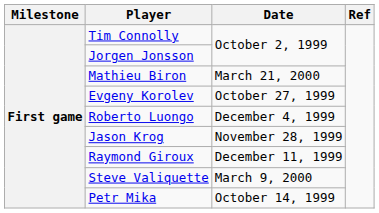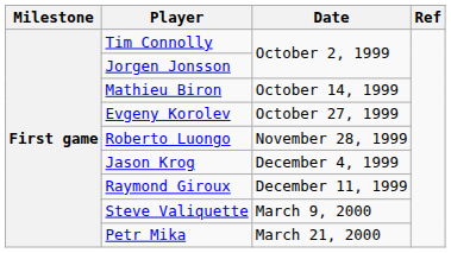 <table class="wikitable">
 <tr>
 <th scope="col">Milestone</th>
 <th scope="col">Player</th>
 <th scope="col">Date</th>
 <th scope="col">Ref</th>
 </tr>
 <tr>
 <th rowspan=9>First game</th>
 <td><a href='#'>Tim Connolly</a></td>
 <td rowspan=2>October 2, 1999</td>
 <td rowspan=9></td>
 </tr>
 <tr>
 <td><a href='#'>Jorgen Jonsson</a></td>
 </tr>
 <tr>
 <td><a href='#'>Mathieu Biron</a></td>
-<td>March 21, 2000</td>
+<td>October 14, 1999</td>
 </tr>
 <tr>
 <td><a href='#'>Evgeny Korolev</a></td>
 <td>October 27, 1999</td>
 </tr>
 <tr>
 <td><a href='#'>Roberto Luongo</a></td>
-<td>December 4, 1999</td>
+<td>November 28, 1999</td>
 </tr>
 <tr>
 <td><a href='#'>Jason Krog</a></td>
-<td>November 28, 1999</td>
+<td>December 4, 1999</td>
 </tr>
 <tr>
 <td><a href='#'>Raymond Giroux</a></td>
 <td>December 11, 1999</td>
 </tr>
 <tr>
 <td><a href='#'>Steve Valiquette</a></td>
 <td>March 9, 2000</td>
 </tr>
 <tr>
 <td><a href='#'>Petr Mika</a></td>
-<td>October 14, 1999</td>
+<td>March 21, 2000</td>
 </tr>
 </table>
